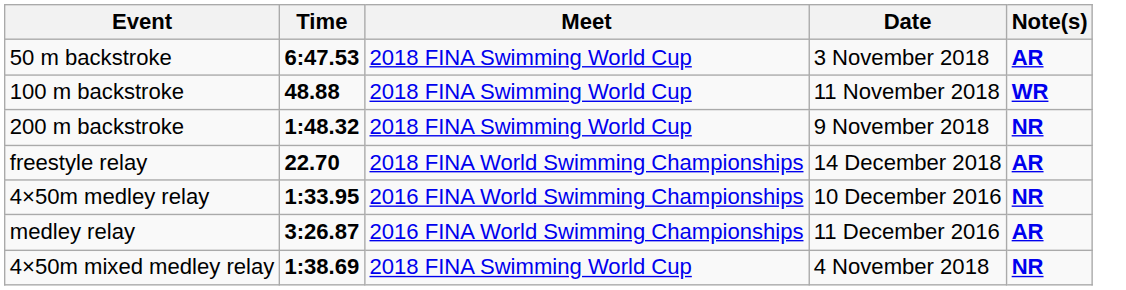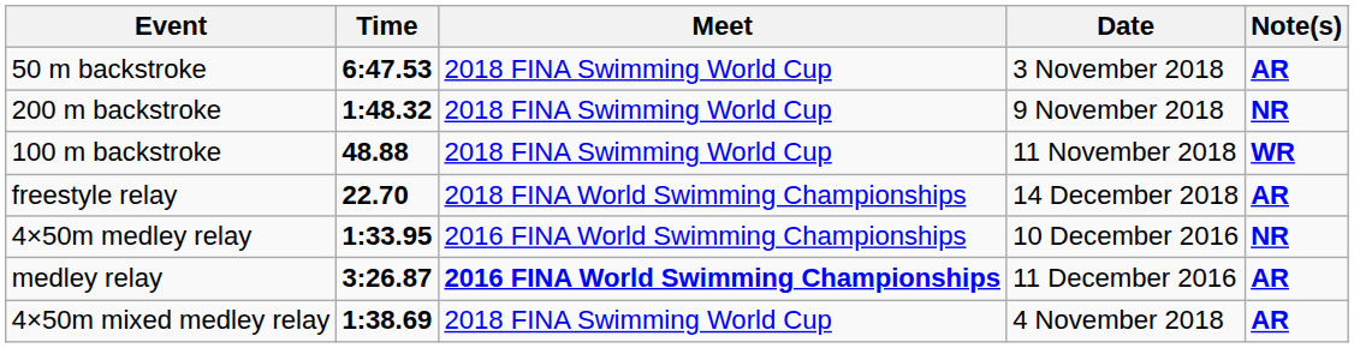 <table class="wikitable">
 <tr>
 <th>Event</th>
 <th>Time</th>
 <th>Meet</th>
 <th>Date</th>
 <th>Note(s)</th>
 </tr>
 <tr>
 <td>50 m backstroke</td>
 <td><strong>6:47.53</strong></td>
 <td><a href='#'>2018 FINA Swimming World Cup</a></td>
 <td>3 November 2018</td>
 <td><strong><a href='#'>AR</a></strong></td>
 </tr>
 <tr>
+<td>200 m backstroke</td>
+<td><strong>1:48.32</strong></td>
+<td><a href='#'>2018 FINA Swimming World Cup</a></td>
+<td>9 November 2018</td>
+<td><strong><a href='#'>NR</a></strong></td>
+</tr>
+<tr>
 <td>100 m backstroke</td>
 <td><strong>48.88</strong></td>
 <td><a href='#'>2018 FINA Swimming World Cup</a></td>
 <td>11 November 2018</td>
 <td><strong><a href='#'>WR</a></strong></td>
-</tr>
-<tr>
-<td>200 m backstroke</td>
-<td><strong>1:48.32</strong></td>
-<td><a href='#'>2018 FINA Swimming World Cup</a></td>
-<td>9 November 2018</td>
-<td><strong><a href='#'>NR</a></strong></td>
 </tr>
 <tr>
 <td> freestyle relay</td>
 <td><strong>22.70</strong></td>
 <td><a href='#'>2018 FINA World Swimming Championships</a></td>
 <td>14 December 2018</td>
 <td><strong><a href='#'>AR</a></strong></td>
 </tr>
 <tr>
 <td>4×50m medley relay</td>
 <td><strong>1:33.95</strong></td>
 <td><a href='#'>2016 FINA World Swimming Championships</a></td>
 <td>10 December 2016</td>
 <td><strong><a href='#'>NR</a></strong></td>
 </tr>
 <tr>
 <td> medley relay</td>
 <td><strong>3:26.87</strong></td>
-<td><a href='#'>2016 FINA World Swimming Championships</a></td>
+<td><strong><a href='#'>2016 FINA World Swimming Championships</a></strong></td>
 <td>11 December 2016</td>
 <td><strong><a href='#'>AR</a></strong></td>
 </tr>
 <tr>
 <td>4×50m mixed medley relay</td>
 <td><strong>1:38.69</strong></td>
 <td><a href='#'>2018 FINA Swimming World Cup</a></td>
 <td>4 November 2018</td>
-<td><strong><a href='#'>NR</a></strong></td>
+<td><strong><a href='#'>AR</a></strong></td>
 </tr>
 </table>
